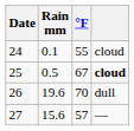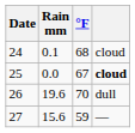 <table class="wikitable" align=right style="margin:0 0 1em 1em">
 <tr>
 <th>Date</th>
 <th>Rain<br>mm</th>
 <th><a href='#'>°F</a></th>
 <th></th>
 </tr>
 <tr>
 <td>24</td>
 <td>0.1</td>
-<td>55</td>
+<td>68</td>
 <td>cloud</td>
 </tr>
 <tr>
 <td>25</td>
-<td>0.5</td>
+<td>0.0</td>
 <td>67</td>
 <td><strong>cloud</strong></td>
 </tr>
 <tr>
 <td>26</td>
 <td>19.6</td>
 <td>70</td>
 <td>dull</td>
 </tr>
 <tr>
 <td>27</td>
 <td>15.6</td>
-<td>57</td>
+<td>59</td>
 <td>—</td>
 </tr>
 </table>
